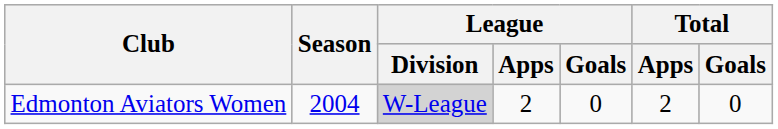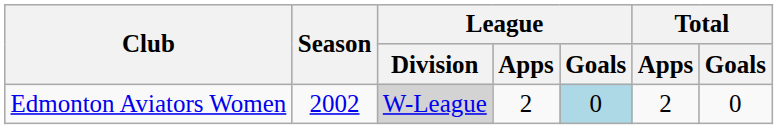 <table class="wikitable" style="text-align: center;">
 <tr>
 <th rowspan="2">Club</th>
 <th rowspan="2">Season</th>
 <th colspan="3">League</th>
 <th colspan="2">Total</th>
 </tr>
 <tr>
 <th>Division</th>
 <th>Apps</th>
 <th>Goals</th>
 <th>Apps</th>
 <th>Goals</th>
 </tr>
 <tr>
 <td valign="center"><a href='#'>Edmonton Aviators Women</a></td>
-<td><a href='#'>2004</a></td>
+<td><a href='#'>2002</a></td>
 <td style="background: lightgrey;"><a href='#'>W-League</a></td>
 <td>2</td>
-<td>0</td>
+<td style="background: lightblue;">0</td>
 <td>2</td>
 <td>0</td>
 </tr>
 </table>
